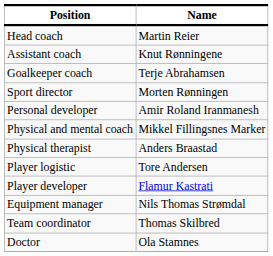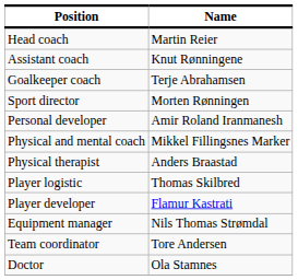 <table class="wikitable">
 <tr>
 <th style="background:white; color:black; border-top:black 3px solid; border-bottom:black 3px solid;">Position</th>
 <th style="background:white; color:black; border-top:black 3px solid; border-bottom:black 3px solid;">Name</th>
 </tr>
 <tr>
 <td>Head coach</td>
 <td>Martin Reier</td>
 </tr>
 <tr>
 <td>Assistant coach</td>
 <td>Knut Rønningene</td>
 </tr>
 <tr>
 <td>Goalkeeper coach</td>
 <td>Terje Abrahamsen</td>
 </tr>
 <tr>
 <td>Sport director</td>
 <td>Morten Rønningen</td>
 </tr>
 <tr>
 <td>Personal developer</td>
 <td>Amir Roland Iranmanesh</td>
 </tr>
 <tr>
 <td>Physical and mental coach</td>
 <td>Mikkel Fillingsnes Marker</td>
 </tr>
 <tr>
 <td>Physical therapist</td>
 <td>Anders Braastad</td>
 </tr>
 <tr>
 <td>Player logistic</td>
-<td>Tore Andersen</td>
+<td>Thomas Skilbred</td>
 </tr>
 <tr>
 <td>Player developer</td>
 <td><a href='#'>Flamur Kastrati</a></td>
 </tr>
 <tr>
 <td>Equipment manager</td>
 <td>Nils Thomas Strømdal</td>
 </tr>
 <tr>
 <td>Team coordinator</td>
-<td>Thomas Skilbred</td>
+<td>Tore Andersen</td>
 </tr>
 <tr>
 <td>Doctor</td>
 <td>Ola Stamnes</td>
 </tr>
 <tr>
 </tr>
 </table>
